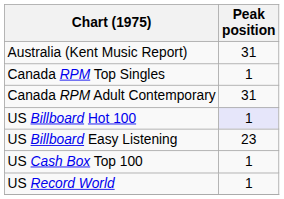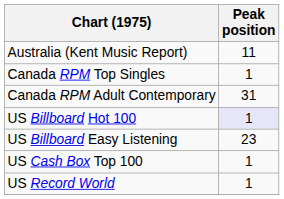 <table class="wikitable sortable">
 <tr>
 <th>Chart (1975)</th>
 <th>Peak<br>position</th>
 </tr>
 <tr>
 <td>Australia (Kent Music Report)</td>
-<td style="text-align:center;">31</td>
+<td style="text-align:center;">11</td>
 </tr>
 <tr>
 <td>Canada <a href='#'><em>RPM</em></a> Top Singles</td>
 <td style="text-align:center;">1</td>
 </tr>
 <tr>
 <td>Canada <em>RPM</em> Adult Contemporary</td>
 <td style="text-align:center;">31</td>
 </tr>
 <tr>
 <td>US <em><a href='#'>Billboard</a></em> <a href='#'>Hot 100</a></td>
 <td style="background: lavender; text-align:center;">1</td>
 </tr>
 <tr>
 <td>US <em><a href='#'>Billboard</a></em> Easy Listening</td>
 <td style="text-align:center;">23</td>
 </tr>
 <tr>
 <td>US <a href='#'><em>Cash Box</em></a> Top 100</td>
 <td align="center">1</td>
 </tr>
 <tr>
 <td>US <em><a href='#'>Record World</a></em></td>
 <td style="text-align:center;">1</td>
 </tr>
 <tr>
 </tr>
 </table>
